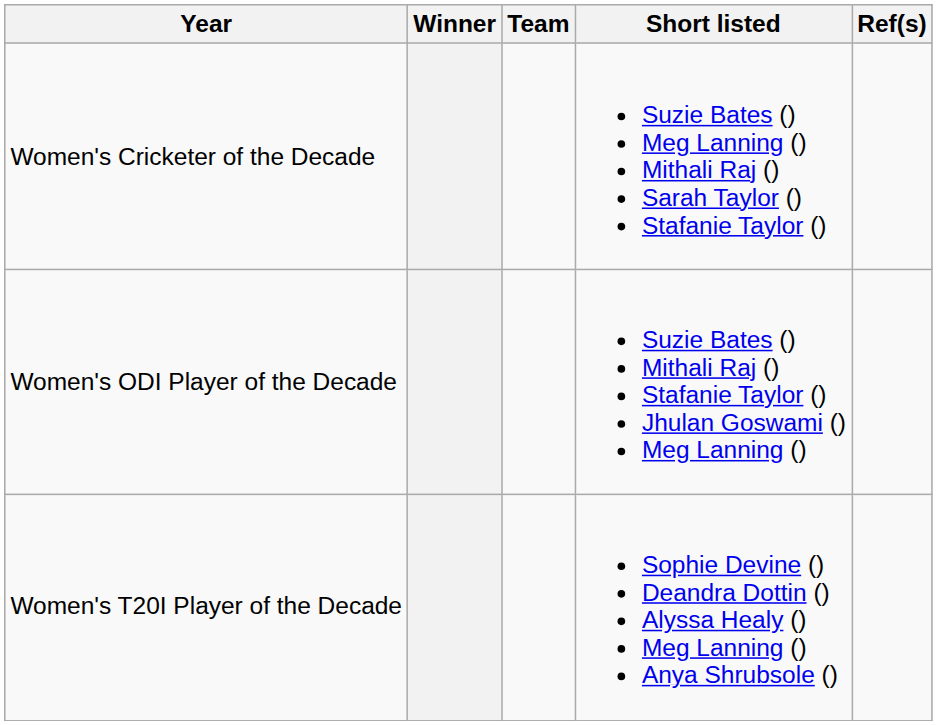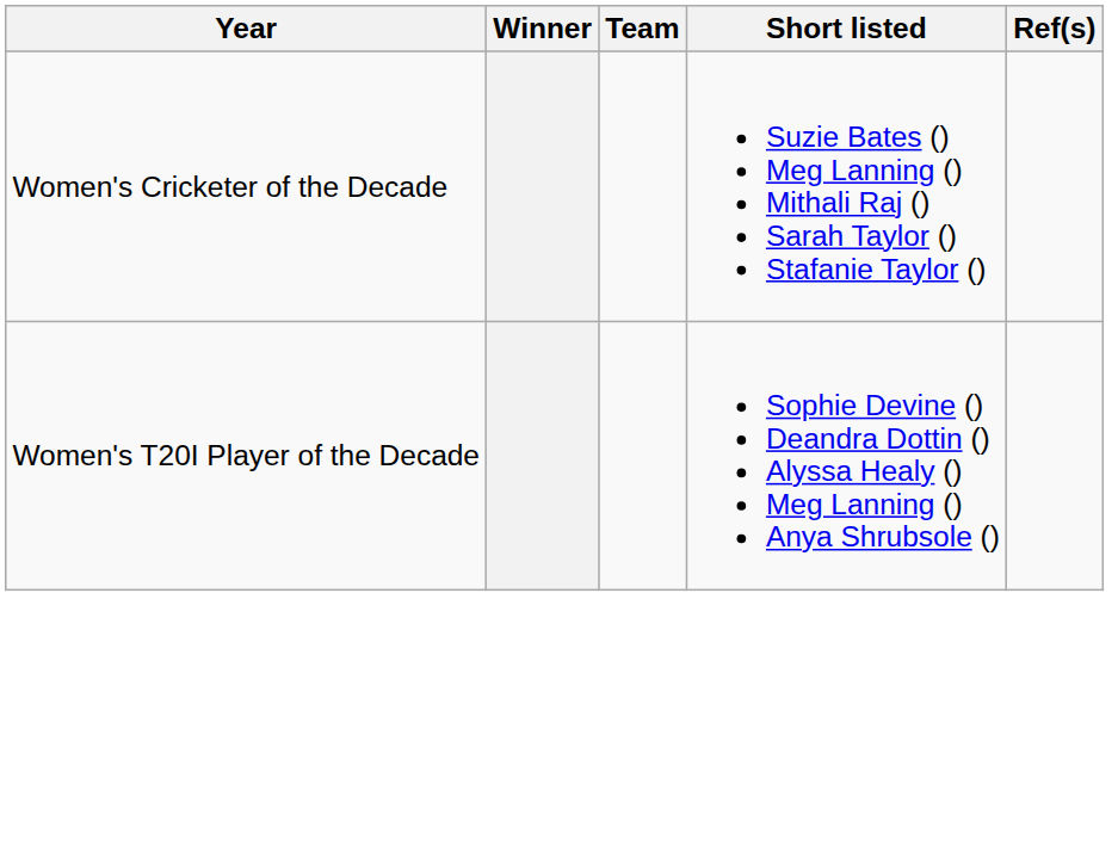 <table class="wikitable sortable plainrowheaders">
 <tr>
 <th>Year</th>
 <th>Winner</th>
 <th>Team</th>
 <th class="unsortable">Short listed</th>
 <th class="unsortable">Ref(s)</th>
 </tr>
 <tr>
 <td>Women's Cricketer of the Decade</td>
 <th scope="row"></th>
 <td></td>
 <td><br><ul><li><a href='#'>Suzie Bates</a> ()</li><li><a href='#'>Meg Lanning</a> ()</li><li><a href='#'>Mithali Raj</a> ()</li><li><a href='#'>Sarah Taylor</a> ()</li><li><a href='#'>Stafanie Taylor</a> ()</li></ul></td>
 <td></td>
 </tr>
 <tr>
-<td>Women's ODI Player of the Decade</td>
-<th scope="row"></th>
-<td></td>
-<td><br><ul><li><a href='#'>Suzie Bates</a> ()</li><li><a href='#'>Mithali Raj</a> ()</li><li><a href='#'>Stafanie Taylor</a> ()</li><li><a href='#'>Jhulan Goswami</a> ()</li><li><a href='#'>Meg Lanning</a> ()</li></ul></td>
-<td></td>
-</tr>
-<tr>
 <td>Women's T20I Player of the Decade</td>
 <th scope="row"></th>
 <td></td>
 <td><br><ul><li><a href='#'>Sophie Devine</a> ()</li><li><a href='#'>Deandra Dottin</a> ()</li><li><a href='#'>Alyssa Healy</a> ()</li><li><a href='#'>Meg Lanning</a> ()</li><li><a href='#'>Anya Shrubsole</a> ()</li></ul></td>
 <td></td>
 </tr>
 </table>
